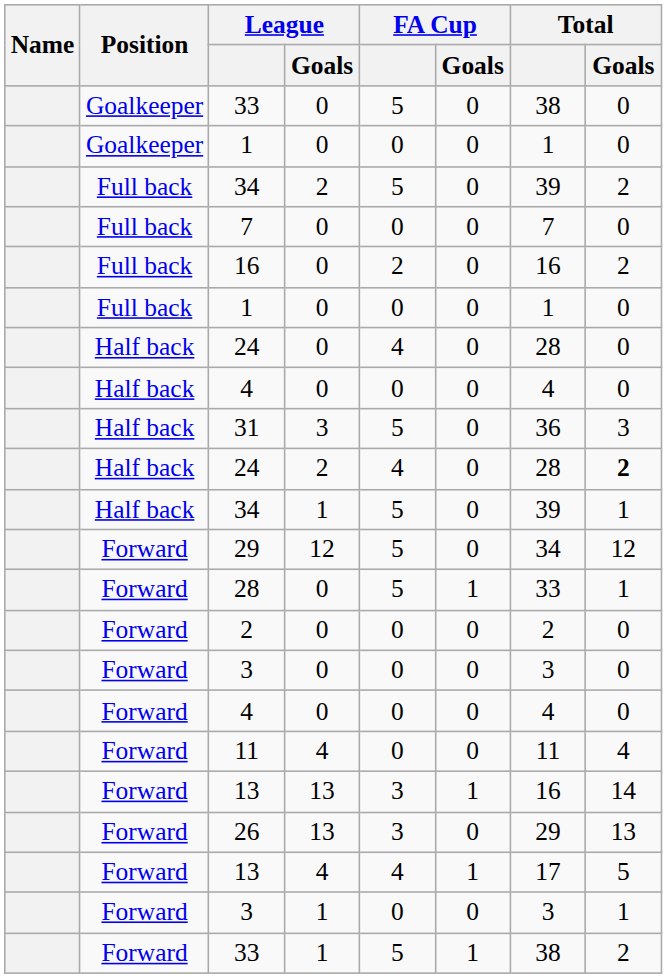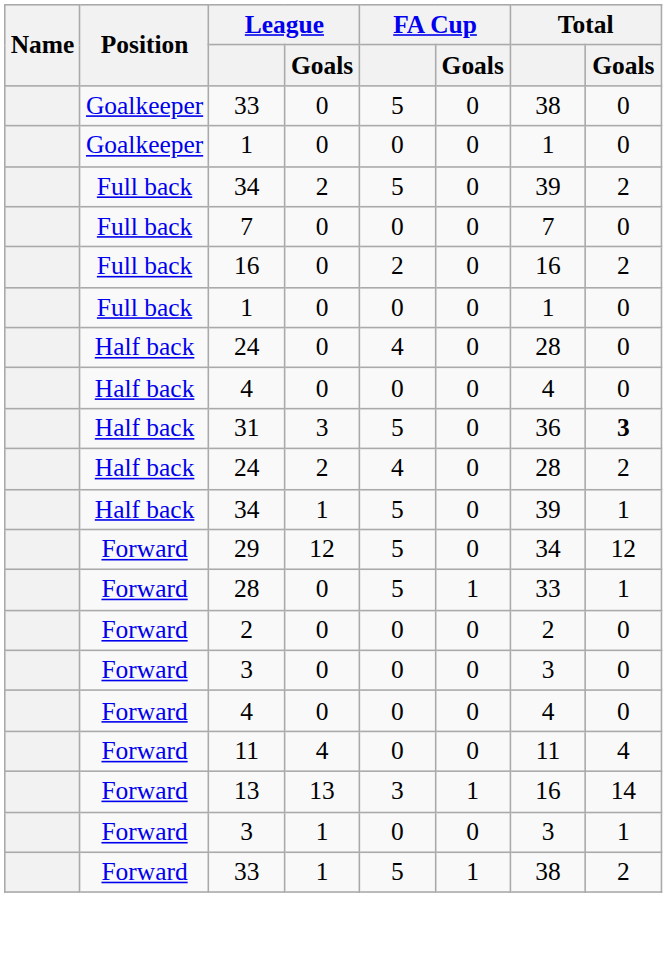 <table class="wikitable sortable plainrowheaders" style=text-align:center>
 <tr class="unsortable">
 <th scope=col rowspan=2>Name</th>
 <th scope=col rowspan=2>Position</th>
 <th scope=col colspan=2><a href='#'>League</a></th>
 <th scope=col colspan=2><a href='#'>FA Cup</a></th>
 <th scope=col colspan=2>Total</th>
 </tr>
 <tr>
 <th width=40 scope=col></th>
 <th width=40 scope=col>Goals</th>
 <th width=40 scope=col></th>
 <th width=40 scope=col>Goals</th>
 <th width=40 scope=col></th>
 <th width=40 scope=col>Goals</th>
 </tr>
 <tr>
 <th scope="row"></th>
 <td data-sort-value="1"><a href='#'>Goalkeeper</a></td>
 <td>33</td>
 <td>0</td>
 <td>5</td>
 <td>0</td>
 <td>38</td>
 <td>0</td>
 </tr>
 <tr>
 <th scope="row"></th>
 <td data-sort-value="1"><a href='#'>Goalkeeper</a></td>
 <td>1</td>
 <td>0</td>
 <td>0</td>
 <td>0</td>
 <td>1</td>
 <td>0</td>
 </tr>
 <tr>
 <th scope="row"></th>
 <td data-sort-value="2"><a href='#'>Full back</a></td>
 <td>34</td>
 <td>2</td>
 <td>5</td>
 <td>0</td>
 <td>39</td>
 <td>2</td>
 </tr>
 <tr>
 <th scope="row"></th>
 <td data-sort-value="2"><a href='#'>Full back</a></td>
 <td>7</td>
 <td>0</td>
 <td>0</td>
 <td>0</td>
 <td>7</td>
 <td>0</td>
 </tr>
 <tr>
 <th scope="row"></th>
 <td data-sort-value="2"><a href='#'>Full back</a></td>
 <td>16</td>
 <td>0</td>
 <td>2</td>
 <td>0</td>
 <td>16</td>
 <td>2</td>
 </tr>
 <tr>
 <th scope="row"></th>
 <td data-sort-value="2"><a href='#'>Full back</a></td>
 <td>1</td>
 <td>0</td>
 <td>0</td>
 <td>0</td>
 <td>1</td>
 <td>0</td>
 </tr>
 <tr>
 <th scope="row"></th>
 <td data-sort-value="3"><a href='#'>Half back</a></td>
 <td>24</td>
 <td>0</td>
 <td>4</td>
 <td>0</td>
 <td>28</td>
 <td>0</td>
 </tr>
 <tr>
 <th scope="row"></th>
 <td data-sort-value="3"><a href='#'>Half back</a></td>
 <td>4</td>
 <td>0</td>
 <td>0</td>
 <td>0</td>
 <td>4</td>
 <td>0</td>
 </tr>
 <tr>
 <th scope="row"></th>
 <td data-sort-value="3"><a href='#'>Half back</a></td>
 <td>31</td>
 <td>3</td>
 <td>5</td>
 <td>0</td>
 <td>36</td>
-<td>3</td>
+<td><strong>3</strong></td>
 </tr>
 <tr>
 <th scope="row"></th>
 <td data-sort-value="3"><a href='#'>Half back</a></td>
 <td>24</td>
 <td>2</td>
 <td>4</td>
 <td>0</td>
 <td>28</td>
-<td><strong>2</strong></td>
+<td>2</td>
 </tr>
 <tr>
 <th scope="row"></th>
 <td data-sort-value="3"><a href='#'>Half back</a></td>
 <td>34</td>
 <td>1</td>
 <td>5</td>
 <td>0</td>
 <td>39</td>
 <td>1</td>
 </tr>
 <tr>
 <th scope="row"></th>
 <td data-sort-value="4"><a href='#'>Forward</a></td>
 <td>29</td>
 <td>12</td>
 <td>5</td>
 <td>0</td>
 <td>34</td>
 <td>12</td>
 </tr>
 <tr>
 <th scope="row"></th>
 <td data-sort-value="4"><a href='#'>Forward</a></td>
 <td>28</td>
 <td>0</td>
 <td>5</td>
 <td>1</td>
 <td>33</td>
 <td>1</td>
 </tr>
 <tr>
 <th scope="row"></th>
 <td data-sort-value="4"><a href='#'>Forward</a></td>
 <td>2</td>
 <td>0</td>
 <td>0</td>
 <td>0</td>
 <td>2</td>
 <td>0</td>
 </tr>
 <tr>
 <th scope="row"></th>
 <td data-sort-value="4"><a href='#'>Forward</a></td>
 <td>3</td>
 <td>0</td>
 <td>0</td>
 <td>0</td>
 <td>3</td>
 <td>0</td>
 </tr>
 <tr>
 <th scope="row"></th>
 <td data-sort-value="4"><a href='#'>Forward</a></td>
 <td>4</td>
 <td>0</td>
 <td>0</td>
 <td>0</td>
 <td>4</td>
 <td>0</td>
 </tr>
 <tr>
 <th scope="row"></th>
 <td data-sort-value="4"><a href='#'>Forward</a></td>
 <td>11</td>
 <td>4</td>
 <td>0</td>
 <td>0</td>
 <td>11</td>
 <td>4</td>
 </tr>
 <tr>
 <th scope="row"></th>
 <td data-sort-value="4"><a href='#'>Forward</a></td>
 <td>13</td>
 <td>13</td>
 <td>3</td>
 <td>1</td>
 <td>16</td>
 <td>14</td>
 </tr>
 <tr>
 <th scope="row"></th>
 <td data-sort-value="4"><a href='#'>Forward</a></td>
-<td>26</td>
-<td>13</td>
-<td>3</td>
-<td>0</td>
-<td>29</td>
-<td>13</td>
-</tr>
-<tr>
-<th scope="row"></th>
-<td data-sort-value="4"><a href='#'>Forward</a></td>
-<td>13</td>
-<td>4</td>
-<td>4</td>
-<td>1</td>
-<td>17</td>
-<td>5</td>
-</tr>
-<tr>
-<th scope="row"></th>
-<td data-sort-value="4"><a href='#'>Forward</a></td>
 <td>3</td>
 <td>1</td>
 <td>0</td>
 <td>0</td>
 <td>3</td>
 <td>1</td>
 </tr>
 <tr>
 <th scope="row"></th>
 <td data-sort-value="4"><a href='#'>Forward</a></td>
 <td>33</td>
 <td>1</td>
 <td>5</td>
 <td>1</td>
 <td>38</td>
 <td>2</td>
 </tr>
 </table>
